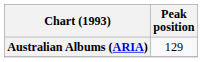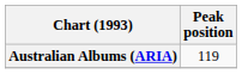 <table class="wikitable plainrowheaders" style="text-align:center">
 <tr>
 <th scope="col">Chart (1993)</th>
 <th scope="col">Peak<br>position</th>
 </tr>
 <tr>
 <th scope="row">Australian Albums (<a href='#'>ARIA</a>)</th>
-<td>129</td>
+<td>119</td>
 </tr>
 <tr>
 </tr>
 </table>
